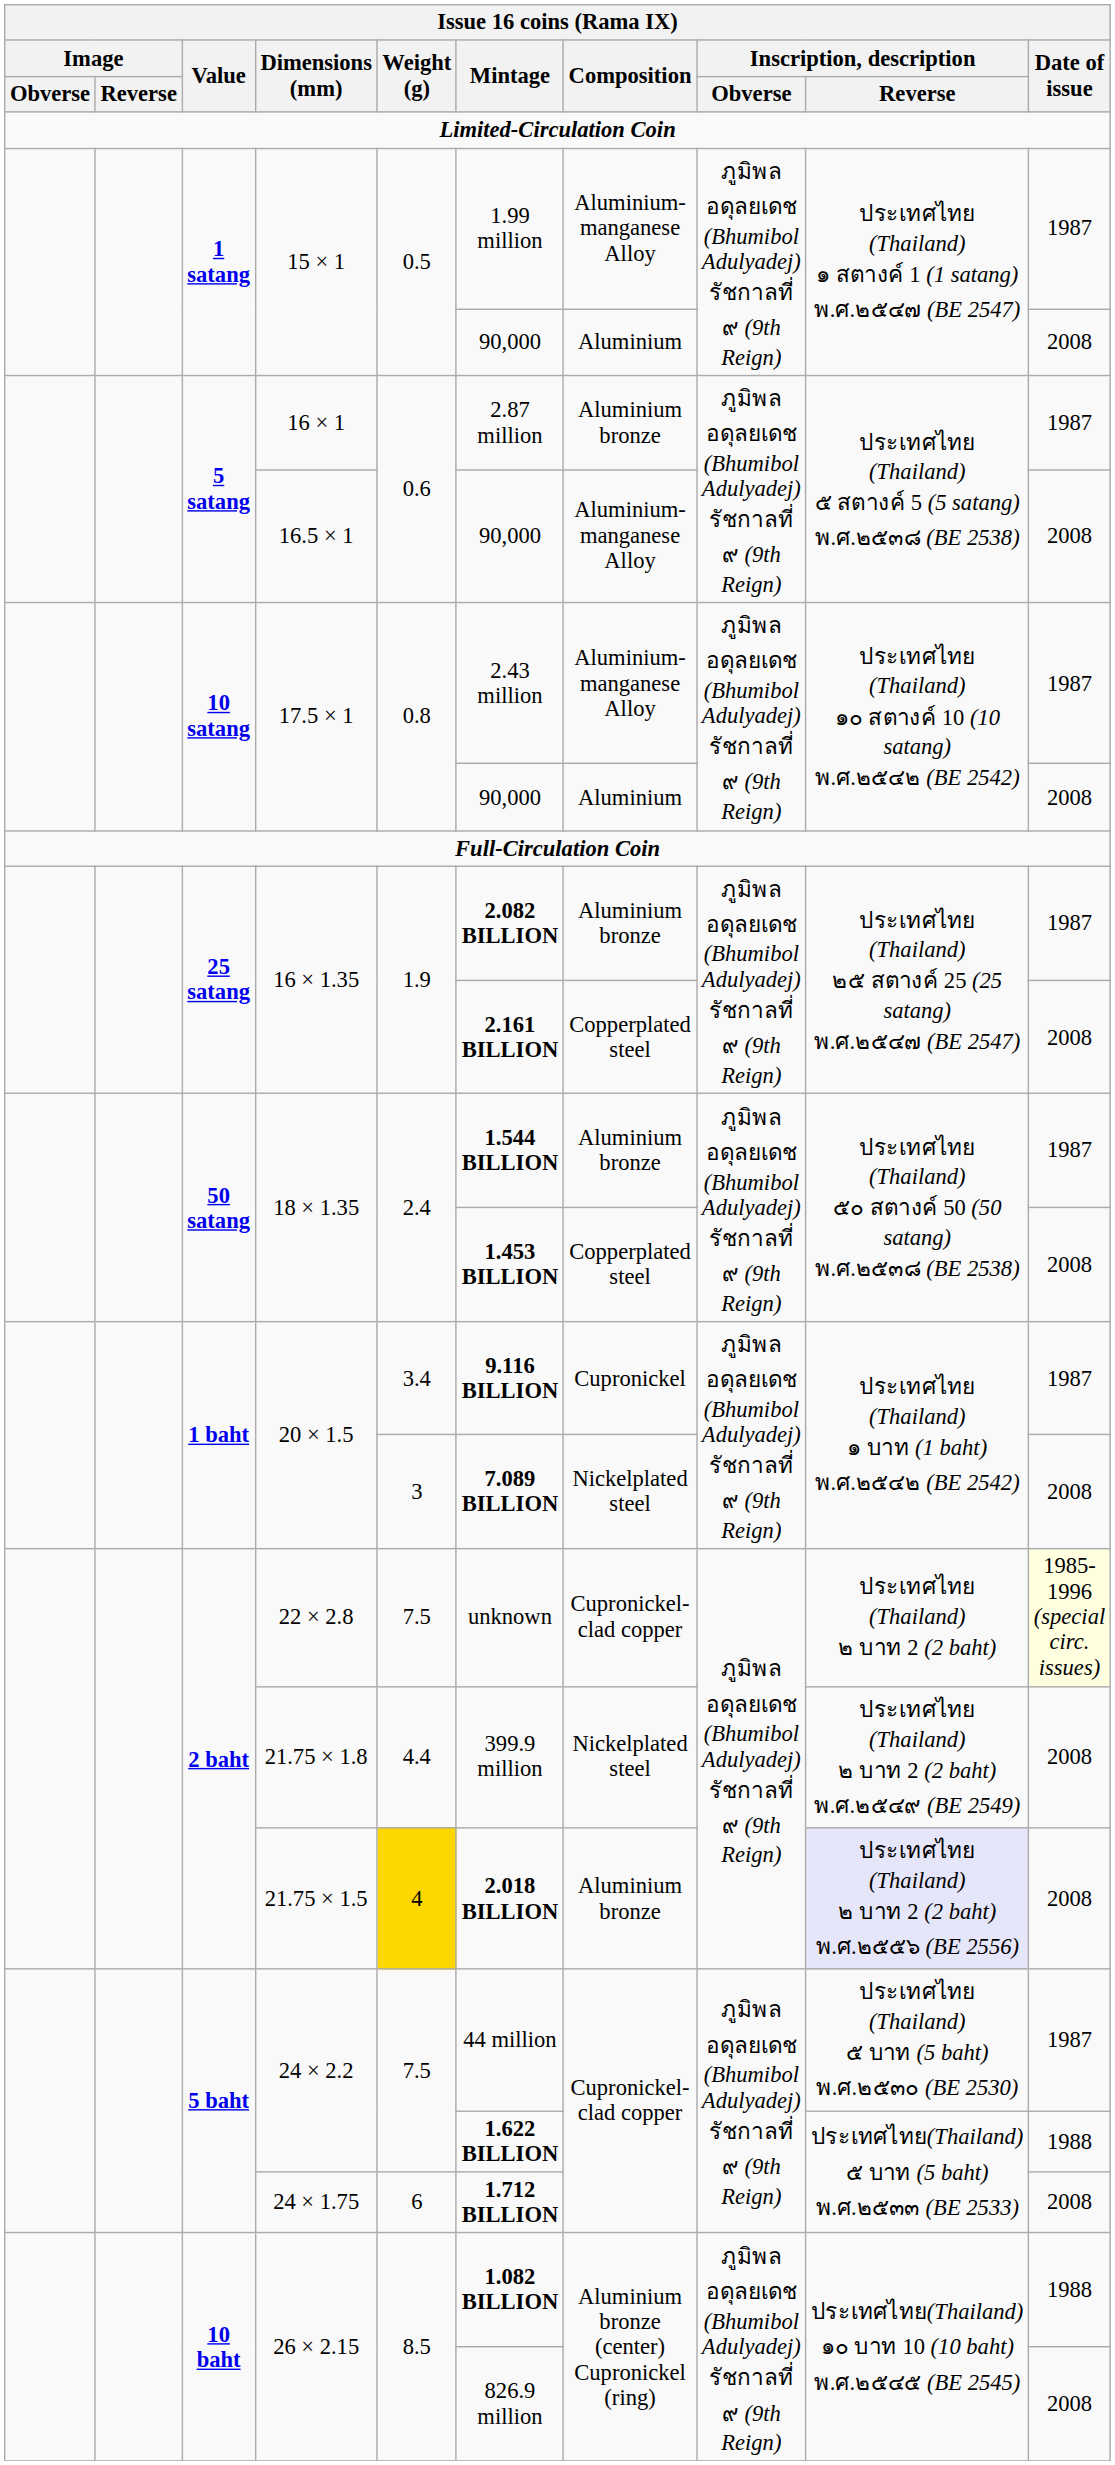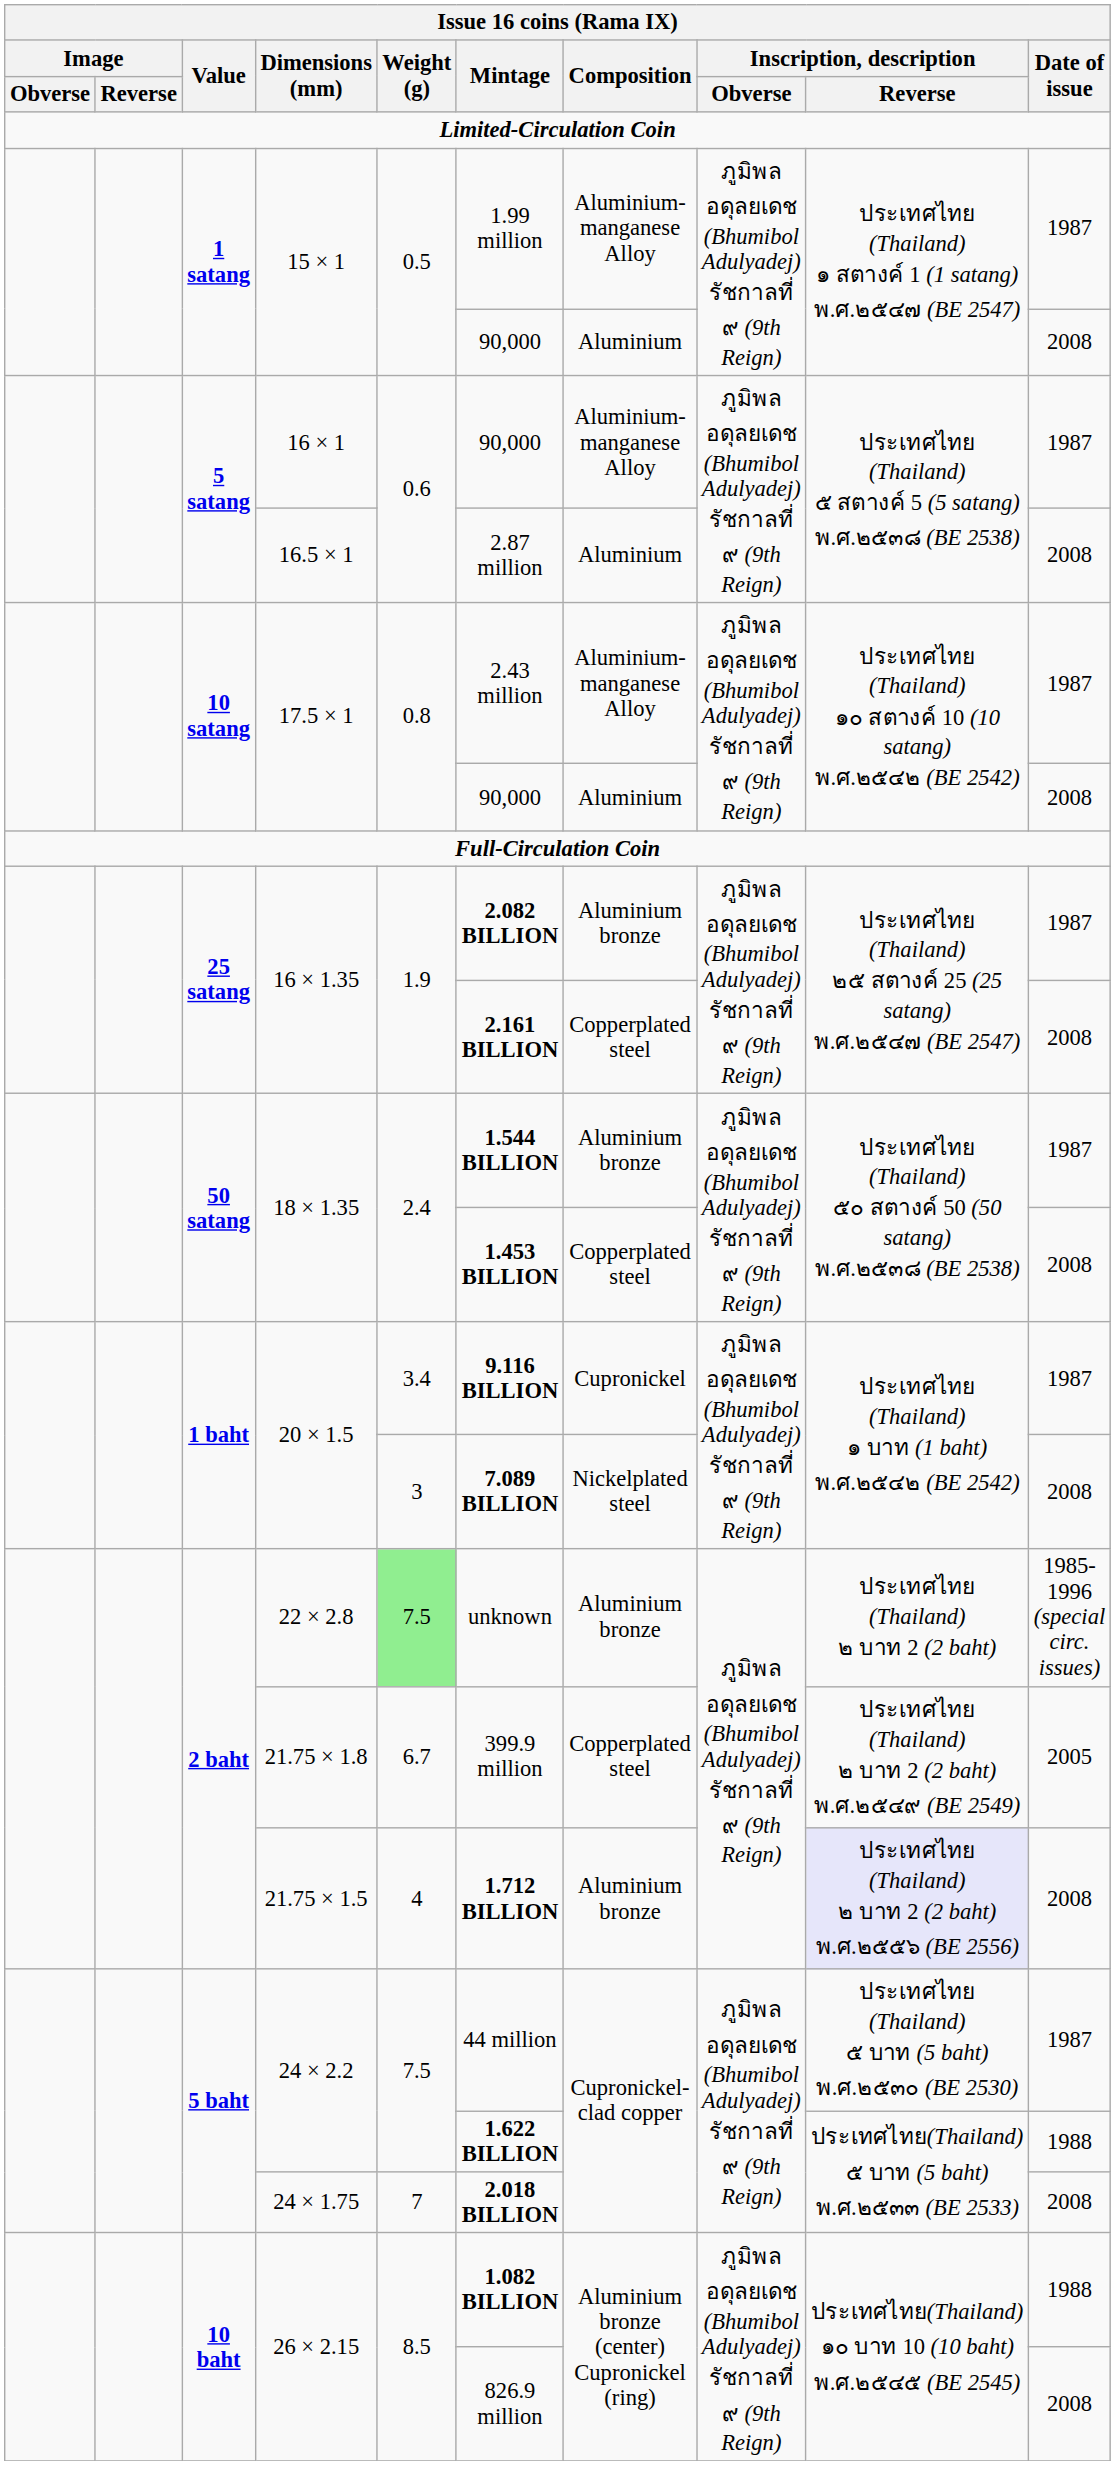 <table class="wikitable" style="width:100%; text-align: center">
 <tr>
 <th colspan="10">Issue 16 coins (Rama IX)</th>
 </tr>
 <tr>
 <th colspan="2">Image</th>
 <th rowspan="2">Value</th>
 <th rowspan="2">Dimensions<br>(mm)</th>
 <th rowspan="2">Weight<br>(g)</th>
 <th rowspan="2">Mintage</th>
 <th rowspan="2">Composition</th>
 <th colspan="2">Inscription, description</th>
 <th rowspan="2">Date of issue</th>
 </tr>
 <tr>
 <th>Obverse</th>
 <th>Reverse</th>
 <th>Obverse</th>
 <th>Reverse</th>
 </tr>
 <tr>
 <td colspan="10"><strong><em>Limited-Circulation Coin</em></strong></td>
 </tr>
 <tr>
 <td rowspan="2"></td>
 <td rowspan="2"></td>
 <td rowspan="2"><a href='#'><strong>1 satang</strong></a></td>
 <td rowspan="2">15 × 1</td>
 <td rowspan="2">0.5</td>
 <td>1.99 million</td>
 <td>Aluminium-manganese Alloy</td>
 <td rowspan="2">ภูมิพลอดุลยเดช <em>(Bhumibol Adulyadej)</em><br>รัชกาลที่ ๙ <em>(9th Reign)</em></td>
 <td rowspan="2">ประเทศไทย <em>(Thailand)</em><br>๑ สตางค์ 1 <em>(1 satang)</em><br>พ.ศ.๒๕๔๗ <em>(BE 2547)</em></td>
 <td>1987</td>
 </tr>
 <tr>
 <td>90,000</td>
 <td>Aluminium</td>
 <td>2008</td>
 </tr>
 <tr>
 <td rowspan="2"></td>
 <td rowspan="2"></td>
 <td rowspan="2"><a href='#'><strong>5 satang</strong></a></td>
 <td>16 × 1</td>
 <td rowspan="2">0.6</td>
-<td>2.87 million</td>
-<td>Aluminium bronze</td>
+<td>90,000</td>
+<td>Aluminium-manganese Alloy</td>
 <td rowspan="2">ภูมิพลอดุลยเดช <em>(Bhumibol Adulyadej)</em><br>รัชกาลที่ ๙ <em>(9th Reign)</em></td>
 <td rowspan="2">ประเทศไทย <em>(Thailand)</em><br>๕ สตางค์ 5 <em>(5 satang)</em><br>พ.ศ.๒๕๓๘ <em>(BE 2538)</em></td>
 <td>1987</td>
 </tr>
 <tr>
 <td>16.5 × 1</td>
-<td>90,000</td>
-<td>Aluminium-manganese Alloy</td>
+<td>2.87 million</td>
+<td>Aluminium</td>
 <td>2008</td>
 </tr>
 <tr>
 <td rowspan="2"></td>
 <td rowspan="2"></td>
 <td rowspan="2"><a href='#'><strong>10 satang</strong></a></td>
 <td rowspan="2">17.5 × 1</td>
 <td rowspan="2">0.8</td>
 <td>2.43 million</td>
 <td>Aluminium-manganese Alloy</td>
 <td rowspan="2">ภูมิพลอดุลยเดช <em>(Bhumibol Adulyadej)</em><br>รัชกาลที่ ๙ <em>(9th Reign)</em></td>
 <td rowspan="2">ประเทศไทย <em>(Thailand)</em><br>๑๐ สตางค์ 10 <em>(10 satang)</em><br>พ.ศ.๒๕๔๒ <em>(BE 2542)</em></td>
 <td>1987</td>
 </tr>
 <tr>
 <td>90,000</td>
 <td>Aluminium</td>
 <td>2008</td>
 </tr>
 <tr>
 <td colspan="10"><strong><em>Full-Circulation Coin</em></strong></td>
 </tr>
 <tr>
 <td rowspan="2"></td>
 <td rowspan="2"></td>
 <td rowspan="2"><a href='#'><strong>25 satang</strong></a></td>
 <td rowspan="2">16 × 1.35</td>
 <td rowspan="2">1.9</td>
 <td><strong>2.082 BILLION</strong></td>
 <td>Aluminium bronze</td>
 <td rowspan="2">ภูมิพลอดุลยเดช <em>(Bhumibol Adulyadej)</em><br>รัชกาลที่ ๙ <em>(9th Reign)</em></td>
 <td rowspan="2">ประเทศไทย <em>(Thailand)</em><br>๒๕ สตางค์ 25 <em>(25 satang)</em><br>พ.ศ.๒๕๔๗ <em>(BE 2547)</em></td>
 <td>1987</td>
 </tr>
 <tr>
 <td><strong>2.161 BILLION</strong></td>
 <td>Copperplated steel</td>
 <td>2008</td>
 </tr>
 <tr>
 <td rowspan="2"></td>
 <td rowspan="2"></td>
 <td rowspan="2"><a href='#'><strong>50 satang</strong></a></td>
 <td rowspan="2">18 × 1.35</td>
 <td rowspan="2">2.4</td>
 <td><strong>1.544 BILLION</strong></td>
 <td>Aluminium bronze</td>
 <td rowspan="2">ภูมิพลอดุลยเดช <em>(Bhumibol Adulyadej)</em><br>รัชกาลที่ ๙ <em>(9th Reign)</em></td>
 <td rowspan="2">ประเทศไทย <em>(Thailand)</em><br>๕๐ สตางค์ 50 <em>(50 satang)</em><br>พ.ศ.๒๕๓๘ <em>(BE 2538)</em></td>
 <td>1987</td>
 </tr>
 <tr>
 <td><strong>1.453 BILLION</strong></td>
 <td>Copperplated steel</td>
 <td>2008</td>
 </tr>
 <tr>
 <td rowspan="2"></td>
 <td rowspan="2"></td>
 <td rowspan="2"><a href='#'><strong>1 baht</strong></a></td>
 <td rowspan="2">20 × 1.5</td>
 <td>3.4</td>
 <td><strong>9.116 BILLION</strong></td>
 <td>Cupronickel</td>
 <td rowspan="2">ภูมิพลอดุลยเดช <em>(Bhumibol Adulyadej)</em><br>รัชกาลที่ ๙ <em>(9th Reign)</em></td>
 <td rowspan="2">ประเทศไทย <em>(Thailand)</em><br>๑ บาท <em>(1 baht)</em><br>พ.ศ.๒๕๔๒ <em>(BE 2542)</em></td>
 <td>1987</td>
 </tr>
 <tr>
 <td>3</td>
 <td><strong>7.089 BILLION</strong></td>
 <td>Nickelplated steel</td>
 <td>2008</td>
 </tr>
 <tr>
 <td rowspan="3"></td>
 <td rowspan="3"></td>
 <td rowspan="3"><a href='#'><strong>2 baht</strong></a></td>
 <td>22 × 2.8</td>
-<td>7.5</td>
+<td style="background: lightgreen;">7.5</td>
 <td>unknown</td>
-<td>Cupronickel-clad copper</td>
+<td>Aluminium bronze</td>
 <td rowspan="3">ภูมิพลอดุลยเดช <em>(Bhumibol Adulyadej)</em><br>รัชกาลที่ ๙ <em>(9th Reign)</em></td>
 <td>ประเทศไทย <em>(Thailand)</em><br>๒ บาท 2 <em>(2 baht)</em></td>
-<td style="background: lightyellow;">1985-1996<br><em>(special circ. issues)</em></td>
+<td>1985-1996<br><em>(special circ. issues)</em></td>
 </tr>
 <tr>
 <td>21.75 × 1.8</td>
-<td>4.4</td>
+<td>6.7</td>
 <td>399.9 million</td>
-<td>Nickelplated steel</td>
+<td>Copperplated steel</td>
 <td>ประเทศไทย <em>(Thailand)</em><br>๒ บาท 2 <em>(2 baht)</em><br>พ.ศ.๒๕๔๙ <em>(BE 2549)</em></td>
-<td>2008</td>
+<td>2005</td>
 </tr>
 <tr>
 <td>21.75 × 1.5</td>
-<td style="background: gold;">4</td>
-<td><strong>2.018 BILLION</strong></td>
+<td>4</td>
+<td><strong>1.712 BILLION</strong></td>
 <td>Aluminium bronze</td>
 <td style="background: lavender;">ประเทศไทย <em>(Thailand)</em><br>๒ บาท 2 <em>(2 baht)</em><br>พ.ศ.๒๕๕๖ <em>(BE 2556)</em></td>
 <td>2008</td>
 </tr>
 <tr>
 <td rowspan="3"></td>
 <td rowspan="3"></td>
 <td rowspan="3"><a href='#'><strong>5 baht</strong></a></td>
 <td rowspan="2">24 × 2.2</td>
 <td rowspan="2">7.5</td>
 <td>44 million</td>
 <td rowspan="3">Cupronickel-clad copper</td>
 <td rowspan="3">ภูมิพลอดุลยเดช <em>(Bhumibol Adulyadej)</em><br>รัชกาลที่ ๙ <em>(9th Reign)</em></td>
 <td>ประเทศไทย <em>(Thailand)</em><br>๕ บาท <em>(5 baht)</em><br>พ.ศ.๒๕๓๐ <em>(BE 2530)</em></td>
 <td>1987</td>
 </tr>
 <tr>
 <td><strong>1.622 BILLION</strong></td>
 <td rowspan="2">ประเทศไทย<em>(Thailand)</em><br>๕ บาท <em>(5 baht)</em><br>พ.ศ.๒๕๓๓ <em>(BE 2533)</em></td>
 <td>1988</td>
 </tr>
 <tr>
 <td>24 × 1.75</td>
-<td>6</td>
-<td><strong>1.712 BILLION</strong></td>
+<td>7</td>
+<td><strong>2.018 BILLION</strong></td>
 <td>2008</td>
 </tr>
 <tr>
 <td rowspan="2"></td>
 <td rowspan="2"></td>
 <td rowspan="2"><a href='#'><strong>10 baht</strong></a></td>
 <td rowspan="2">26 × 2.15</td>
 <td rowspan="2">8.5</td>
 <td><strong>1.082 BILLION</strong></td>
 <td rowspan="2">Aluminium bronze (center)<br>Cupronickel (ring)</td>
 <td rowspan="2">ภูมิพลอดุลยเดช <em>(Bhumibol Adulyadej)</em><br>รัชกาลที่ ๙ <em>(9th Reign)</em></td>
 <td rowspan="2">ประเทศไทย<em>(Thailand)</em><br>๑๐ บาท 10 <em>(10 baht)</em><br>พ.ศ.๒๕๔๕ <em>(BE 2545)</em></td>
 <td>1988</td>
 </tr>
 <tr>
 <td>826.9 million</td>
 <td>2008</td>
 </tr>
 </table>
